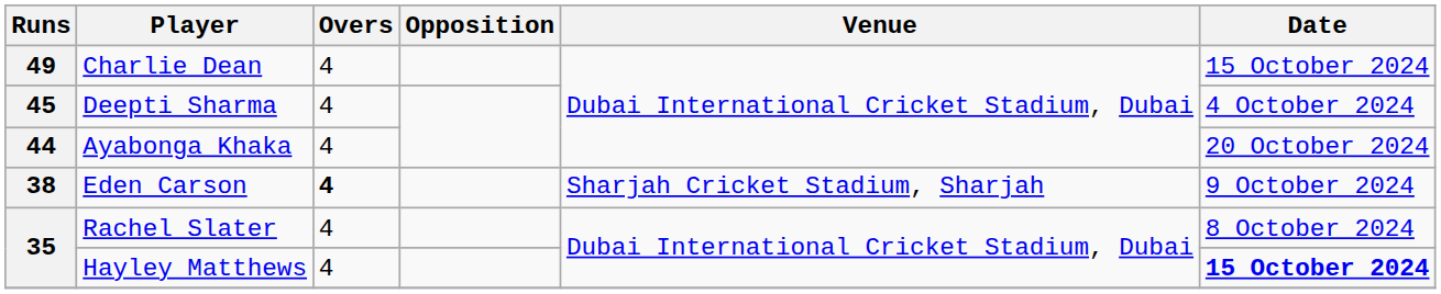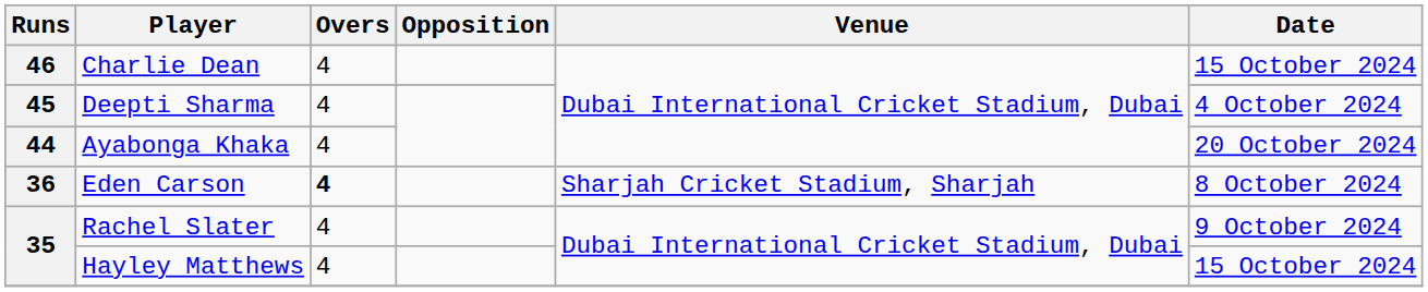 <table class="wikitable sortable">
 <tr>
 <th scope=col>Runs</th>
 <th scope=col>Player</th>
 <th scope=col>Overs</th>
 <th scope=col>Opposition</th>
 <th scope=col>Venue</th>
 <th scope=col>Date</th>
 </tr>
 <tr>
-<th>49</th>
+<th>46</th>
 <td> <a href='#'>Charlie Dean</a></td>
 <td>4</td>
 <td></td>
 <td rowspan=3><a href='#'>Dubai International Cricket Stadium</a>, <a href='#'>Dubai</a></td>
 <td><a href='#'>15 October 2024</a></td>
 </tr>
 <tr>
 <th>45</th>
 <td> <a href='#'>Deepti Sharma</a></td>
 <td>4</td>
 <td rowspan=2></td>
 <td><a href='#'>4 October 2024</a></td>
 </tr>
 <tr>
 <th>44</th>
 <td> <a href='#'>Ayabonga Khaka</a></td>
 <td>4</td>
 <td><a href='#'>20 October 2024</a></td>
 </tr>
 <tr>
-<th>38</th>
+<th>36</th>
 <td> <a href='#'>Eden Carson</a></td>
 <td><strong>4</strong></td>
 <td></td>
 <td><a href='#'>Sharjah Cricket Stadium</a>, <a href='#'>Sharjah</a></td>
-<td><a href='#'>9 October 2024</a></td>
+<td><a href='#'>8 October 2024</a></td>
 </tr>
 <tr>
 <th rowspan=2>35</th>
 <td> <a href='#'>Rachel Slater</a></td>
 <td>4</td>
 <td></td>
 <td rowspan=2><a href='#'>Dubai International Cricket Stadium</a>, <a href='#'>Dubai</a></td>
-<td><a href='#'>8 October 2024</a></td>
+<td><a href='#'>9 October 2024</a></td>
 </tr>
 <tr>
 <td> <a href='#'>Hayley Matthews</a></td>
 <td>4</td>
 <td></td>
-<td><strong><a href='#'>15 October 2024</a></strong></td>
+<td><a href='#'>15 October 2024</a></td>
 </tr>
 <tr>
 </tr>
 </table>
